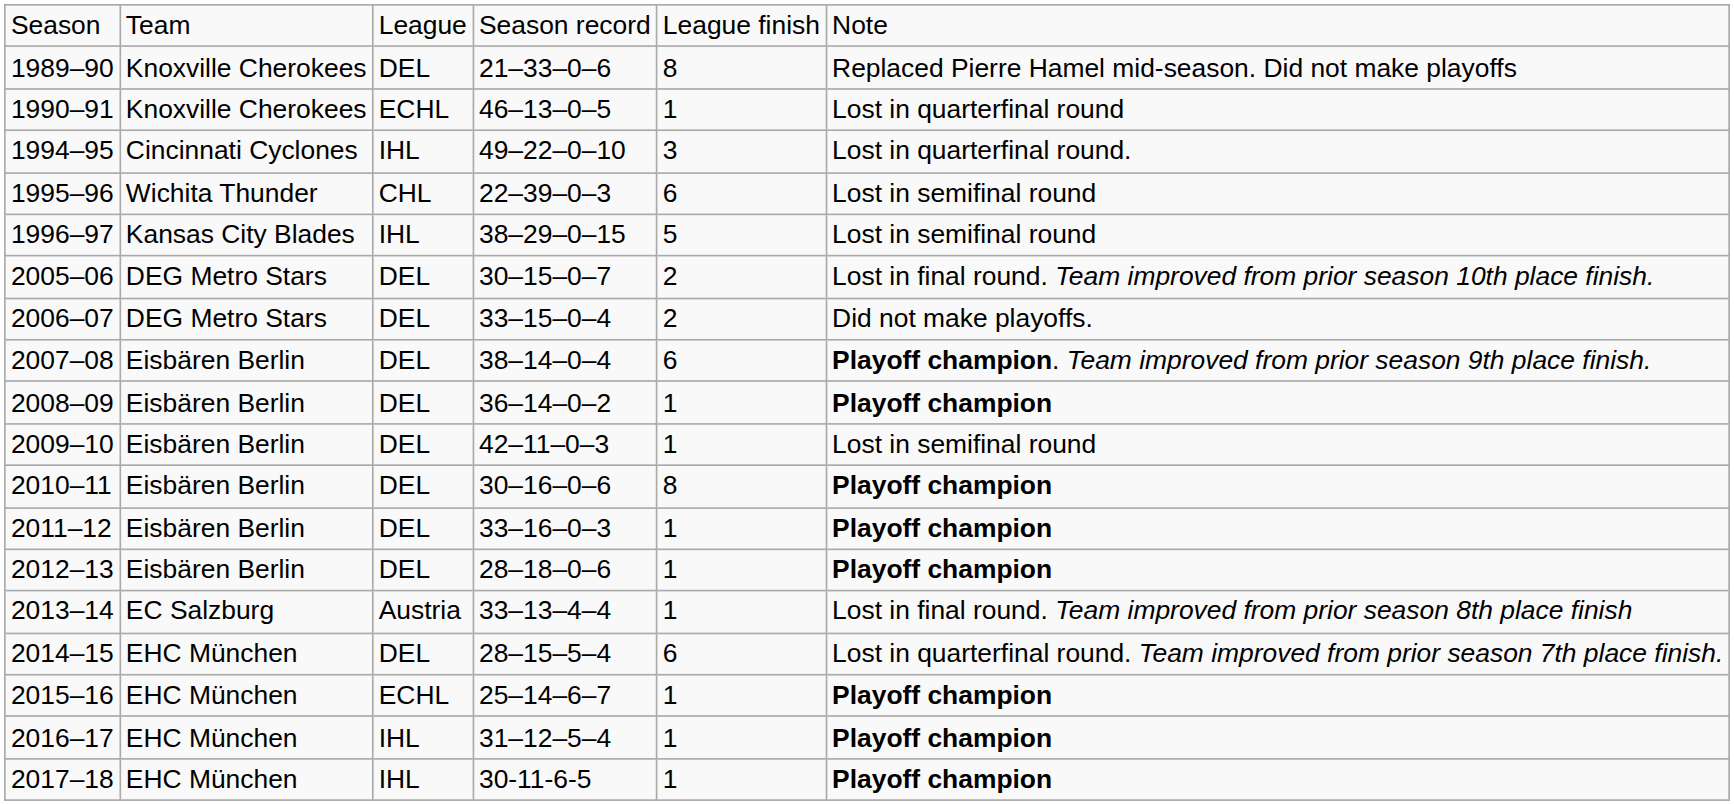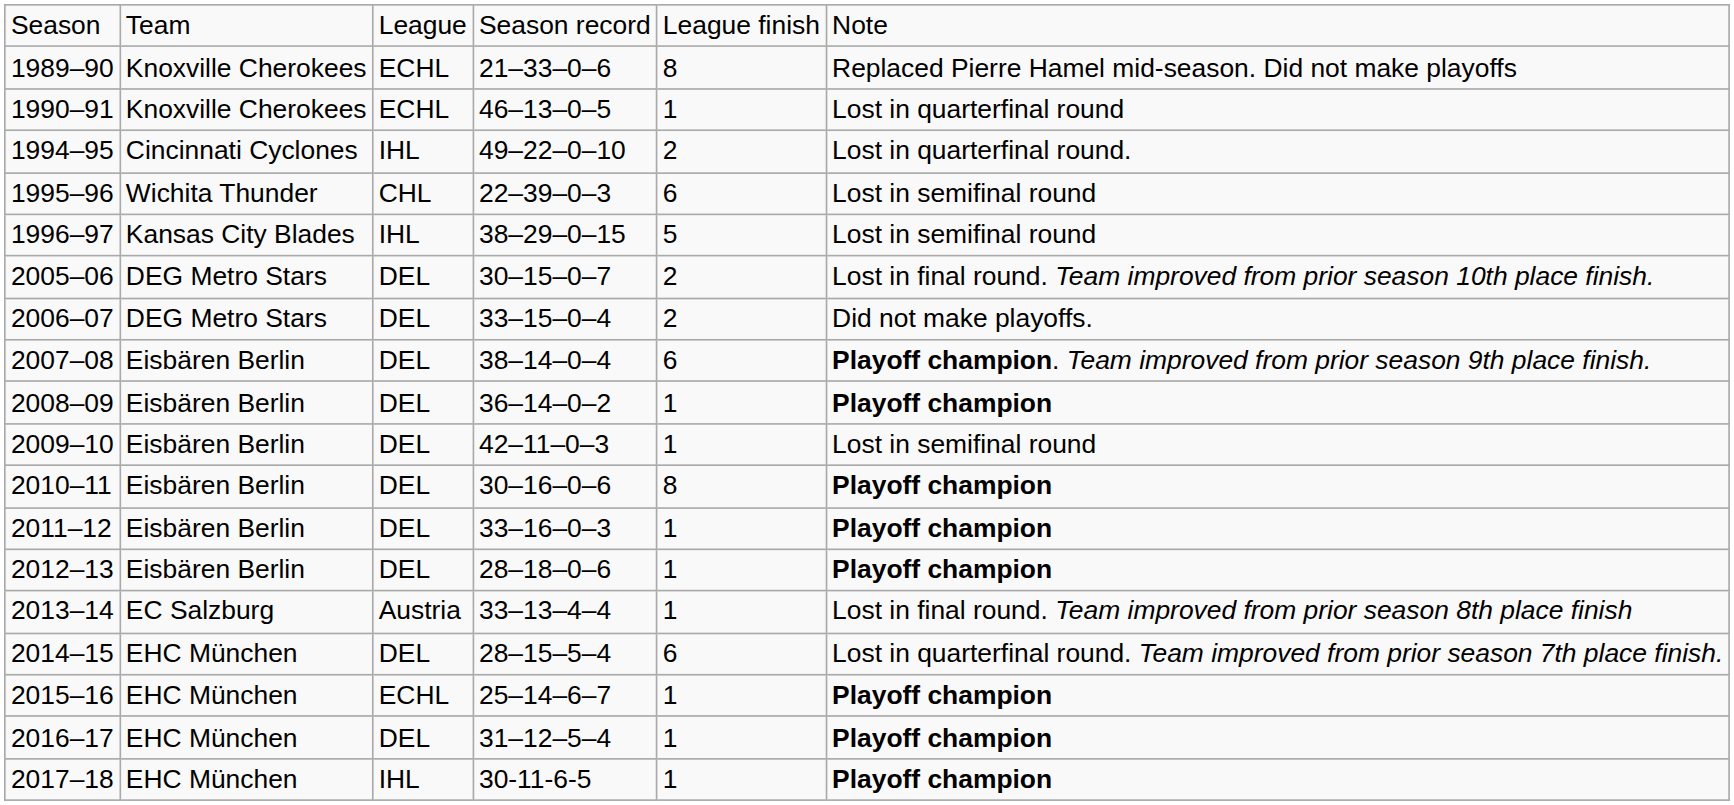 <table class="wikitable">
 <tr>
 <td>Season</td>
 <td>Team</td>
 <td>League</td>
 <td>Season record</td>
 <td>League finish</td>
 <td>Note</td>
 </tr>
 <tr>
 <td>1989–90</td>
 <td>Knoxville Cherokees</td>
-<td>DEL</td>
+<td>ECHL</td>
 <td>21–33–0–6</td>
 <td>8</td>
 <td>Replaced Pierre Hamel mid-season.   Did not make playoffs</td>
 </tr>
 <tr>
 <td>1990–91</td>
 <td>Knoxville Cherokees</td>
 <td>ECHL</td>
 <td>46–13–0–5</td>
 <td>1</td>
 <td>Lost in quarterfinal round</td>
 </tr>
 <tr>
 <td>1994–95</td>
 <td>Cincinnati Cyclones</td>
 <td>IHL</td>
 <td>49–22–0–10</td>
-<td>3</td>
+<td>2</td>
 <td>Lost in quarterfinal round.</td>
 </tr>
 <tr>
 <td>1995–96</td>
 <td>Wichita Thunder</td>
 <td>CHL</td>
 <td>22–39–0–3</td>
 <td>6</td>
 <td>Lost in semifinal round</td>
 </tr>
 <tr>
 <td>1996–97</td>
 <td>Kansas City Blades</td>
 <td>IHL</td>
 <td>38–29–0–15</td>
 <td>5</td>
 <td>Lost in semifinal round</td>
 </tr>
 <tr>
 <td>2005–06</td>
 <td>DEG Metro Stars</td>
 <td>DEL</td>
 <td>30–15–0–7</td>
 <td>2</td>
 <td>Lost in final round. <em>Team improved from prior season 10th place finish.</em></td>
 </tr>
 <tr>
 <td>2006–07</td>
 <td>DEG Metro Stars</td>
 <td>DEL</td>
 <td>33–15–0–4</td>
 <td>2</td>
 <td>Did not make playoffs.</td>
 </tr>
 <tr>
 <td>2007–08</td>
 <td>Eisbären Berlin</td>
 <td>DEL</td>
 <td>38–14–0–4</td>
 <td>6</td>
 <td><strong>Playoff champion</strong>.  <em>Team improved from prior season 9th place finish.</em></td>
 </tr>
 <tr>
 <td>2008–09</td>
 <td>Eisbären Berlin</td>
 <td>DEL</td>
 <td>36–14–0–2</td>
 <td>1</td>
 <td><strong>Playoff champion</strong></td>
 </tr>
 <tr>
 <td>2009–10</td>
 <td>Eisbären Berlin</td>
 <td>DEL</td>
 <td>42–11–0–3</td>
 <td>1</td>
 <td>Lost in semifinal round</td>
 </tr>
 <tr>
 <td>2010–11</td>
 <td>Eisbären Berlin</td>
 <td>DEL</td>
 <td>30–16–0–6</td>
 <td>8</td>
 <td><strong>Playoff champion</strong></td>
 </tr>
 <tr>
 <td>2011–12</td>
 <td>Eisbären Berlin</td>
 <td>DEL</td>
 <td>33–16–0–3</td>
 <td>1</td>
 <td><strong>Playoff champion</strong></td>
 </tr>
 <tr>
 <td>2012–13</td>
 <td>Eisbären Berlin</td>
 <td>DEL</td>
 <td>28–18–0–6</td>
 <td>1</td>
 <td><strong>Playoff champion</strong></td>
 </tr>
 <tr>
 <td>2013–14</td>
 <td>EC Salzburg</td>
 <td>Austria</td>
 <td>33–13–4–4</td>
 <td>1</td>
 <td>Lost in final round. <em>Team improved from prior season 8th place finish</em></td>
 </tr>
 <tr>
 <td>2014–15</td>
 <td>EHC München</td>
 <td>DEL</td>
 <td>28–15–5–4</td>
 <td>6</td>
 <td>Lost in quarterfinal round.  <em>Team improved from prior season 7th place finish.</em></td>
 </tr>
 <tr>
 <td>2015–16</td>
 <td>EHC München</td>
 <td>ECHL</td>
 <td>25–14–6–7</td>
 <td>1</td>
 <td><strong>Playoff champion</strong></td>
 </tr>
 <tr>
 <td>2016–17</td>
 <td>EHC München</td>
-<td>IHL</td>
+<td>DEL</td>
 <td>31–12–5–4</td>
 <td>1</td>
 <td><strong>Playoff champion</strong></td>
 </tr>
 <tr>
 <td>2017–18</td>
 <td>EHC München</td>
 <td>IHL</td>
 <td>30-11-6-5</td>
 <td>1</td>
 <td><strong>Playoff champion</strong></td>
 </tr>
 </table>
